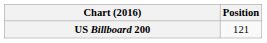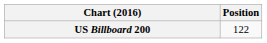 <table class="wikitable sortable plainrowheaders">
 <tr>
 <th scope="col" style="width:20em;">Chart (2016)</th>
 <th scope="col">Position</th>
 </tr>
 <tr>
 <th scope="row">US <em>Billboard</em> 200</th>
-<td align="center">121</td>
+<td align="center">122</td>
 </tr>
 </table>
